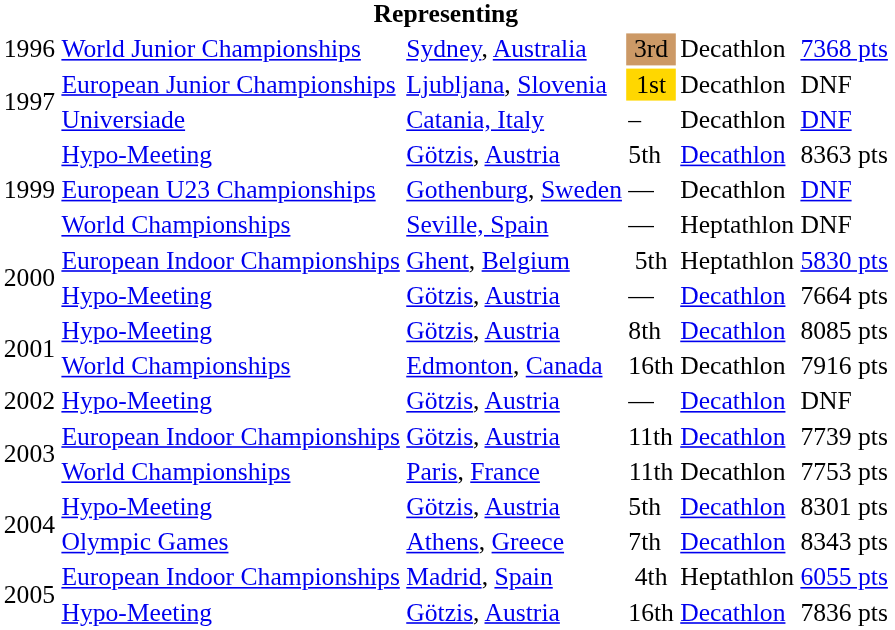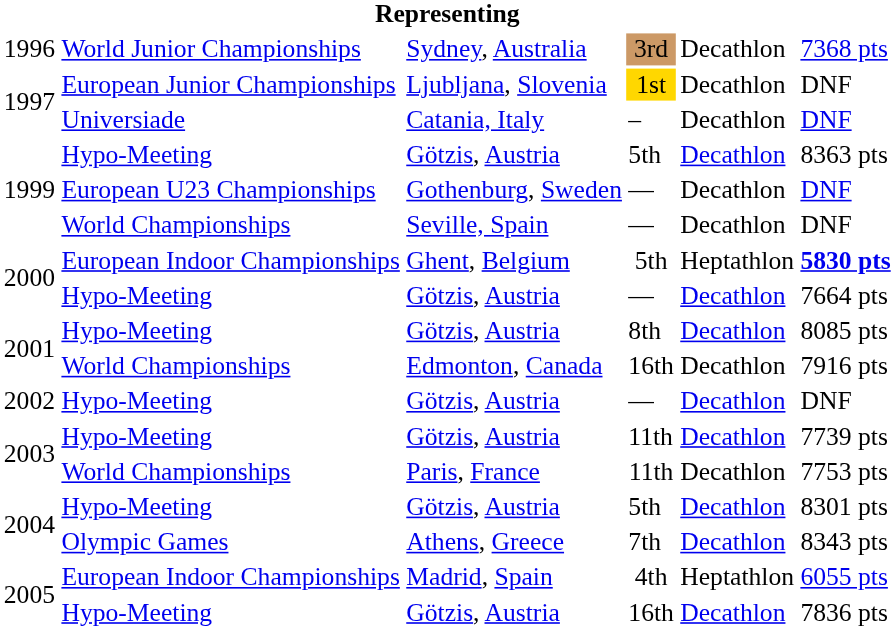 <table>
 <tr>
 <th colspan="6">Representing </th>
 </tr>
 <tr>
 <td>1996</td>
 <td><a href='#'>World Junior Championships</a></td>
 <td><a href='#'>Sydney</a>, <a href='#'>Australia</a></td>
 <td bgcolor="cc9966" align="center">3rd</td>
 <td>Decathlon</td>
 <td><a href='#'>7368 pts</a></td>
 </tr>
 <tr>
 <td rowspan=2>1997</td>
 <td><a href='#'>European Junior Championships</a></td>
 <td><a href='#'>Ljubljana</a>, <a href='#'>Slovenia</a></td>
 <td bgcolor="gold" align="center">1st</td>
 <td>Decathlon</td>
 <td>DNF</td>
 </tr>
 <tr>
 <td><a href='#'>Universiade</a></td>
 <td><a href='#'>Catania, Italy</a></td>
 <td>–</td>
 <td>Decathlon</td>
 <td><a href='#'>DNF</a></td>
 </tr>
 <tr>
 <td rowspan=3>1999</td>
 <td><a href='#'>Hypo-Meeting</a></td>
 <td><a href='#'>Götzis</a>, <a href='#'>Austria</a></td>
 <td>5th</td>
 <td><a href='#'>Decathlon</a></td>
 <td>8363 pts</td>
 </tr>
 <tr>
 <td><a href='#'>European U23 Championships</a></td>
 <td><a href='#'>Gothenburg</a>, <a href='#'>Sweden</a></td>
 <td>—</td>
 <td>Decathlon</td>
 <td><a href='#'>DNF</a></td>
 </tr>
 <tr>
 <td><a href='#'>World Championships</a></td>
 <td><a href='#'>Seville, Spain</a></td>
 <td>—</td>
-<td>Heptathlon</td>
+<td>Decathlon</td>
 <td>DNF</td>
 </tr>
 <tr>
 <td rowspan=2>2000</td>
 <td><a href='#'>European Indoor Championships</a></td>
 <td><a href='#'>Ghent</a>, <a href='#'>Belgium</a></td>
 <td align="center">5th</td>
 <td>Heptathlon</td>
-<td><a href='#'>5830 pts</a></td>
+<td><strong><a href='#'>5830 pts</a></strong></td>
 </tr>
 <tr>
 <td><a href='#'>Hypo-Meeting</a></td>
 <td><a href='#'>Götzis</a>, <a href='#'>Austria</a></td>
 <td>—</td>
 <td><a href='#'>Decathlon</a></td>
 <td>7664 pts</td>
 </tr>
 <tr>
 <td rowspan=2>2001</td>
 <td><a href='#'>Hypo-Meeting</a></td>
 <td><a href='#'>Götzis</a>, <a href='#'>Austria</a></td>
 <td>8th</td>
 <td><a href='#'>Decathlon</a></td>
 <td>8085 pts</td>
 </tr>
 <tr>
 <td><a href='#'>World Championships</a></td>
 <td><a href='#'>Edmonton</a>, <a href='#'>Canada</a></td>
 <td>16th</td>
 <td>Decathlon</td>
 <td>7916 pts</td>
 </tr>
 <tr>
 <td>2002</td>
 <td><a href='#'>Hypo-Meeting</a></td>
 <td><a href='#'>Götzis</a>, <a href='#'>Austria</a></td>
 <td>—</td>
 <td><a href='#'>Decathlon</a></td>
 <td>DNF</td>
 </tr>
 <tr>
 <td rowspan=2>2003</td>
-<td><a href='#'>European Indoor Championships</a></td>
+<td><a href='#'>Hypo-Meeting</a></td>
 <td><a href='#'>Götzis</a>, <a href='#'>Austria</a></td>
 <td>11th</td>
 <td><a href='#'>Decathlon</a></td>
 <td>7739 pts</td>
 </tr>
 <tr>
 <td><a href='#'>World Championships</a></td>
 <td><a href='#'>Paris</a>, <a href='#'>France</a></td>
 <td align="center">11th</td>
 <td>Decathlon</td>
 <td>7753 pts</td>
 </tr>
 <tr>
 <td rowspan=2>2004</td>
 <td><a href='#'>Hypo-Meeting</a></td>
 <td><a href='#'>Götzis</a>, <a href='#'>Austria</a></td>
 <td>5th</td>
 <td><a href='#'>Decathlon</a></td>
 <td>8301 pts</td>
 </tr>
 <tr>
 <td><a href='#'>Olympic Games</a></td>
 <td><a href='#'>Athens</a>, <a href='#'>Greece</a></td>
 <td>7th</td>
 <td><a href='#'>Decathlon</a></td>
 <td>8343 pts</td>
 </tr>
 <tr>
 <td rowspan=2>2005</td>
 <td><a href='#'>European Indoor Championships</a></td>
 <td><a href='#'>Madrid</a>, <a href='#'>Spain</a></td>
 <td align="center">4th</td>
 <td>Heptathlon</td>
 <td><a href='#'>6055 pts</a></td>
 </tr>
 <tr>
 <td><a href='#'>Hypo-Meeting</a></td>
 <td><a href='#'>Götzis</a>, <a href='#'>Austria</a></td>
 <td>16th</td>
 <td><a href='#'>Decathlon</a></td>
 <td>7836 pts</td>
 </tr>
 </table>
